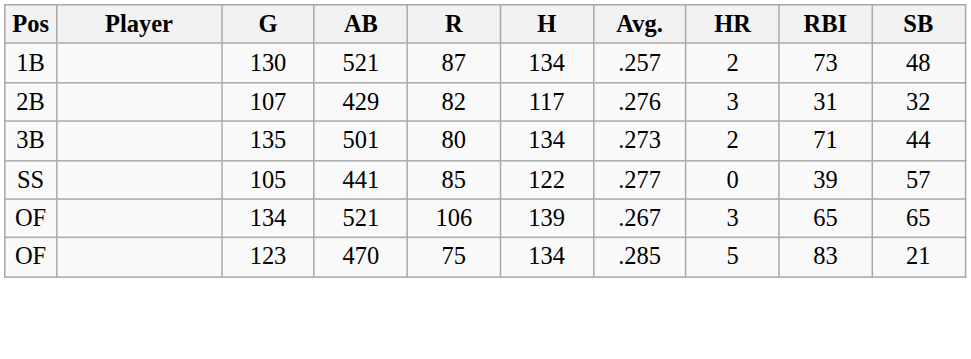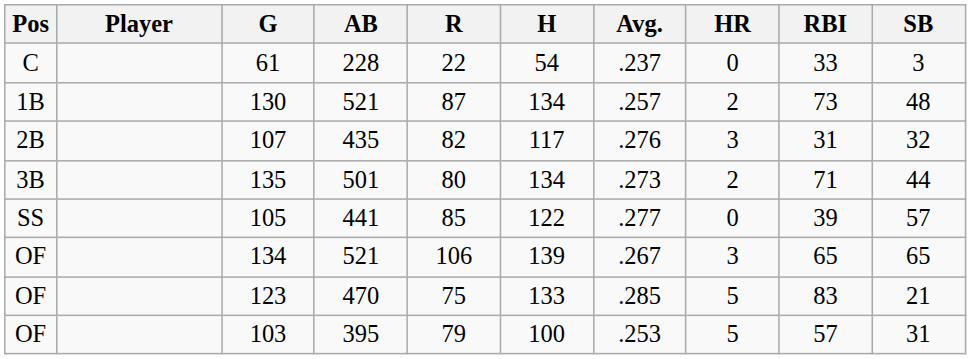 <table class="wikitable sortable">
 <tr>
 <th bgcolor="#DDDDFF" width="5%">Pos</th>
 <th bgcolor="#DDDDFF" width="16%">Player</th>
 <th bgcolor="#DDDDFF" width="9%">G</th>
 <th bgcolor="#DDDDFF" width="9%">AB</th>
 <th bgcolor="#DDDDFF" width="9%">R</th>
 <th bgcolor="#DDDDFF" width="9%">H</th>
 <th bgcolor="#DDDDFF" width="9%">Avg.</th>
 <th bgcolor="#DDDDFF" width="9%">HR</th>
 <th bgcolor="#DDDDFF" width="9%">RBI</th>
 <th bgcolor="#DDDDFF" width="9%">SB</th>
+</tr>
+<tr align="center">
+<td>C</td>
+<td></td>
+<td>61</td>
+<td>228</td>
+<td>22</td>
+<td>54</td>
+<td>.237</td>
+<td>0</td>
+<td>33</td>
+<td>3</td>
 </tr>
 <tr align="center">
 <td>1B</td>
 <td></td>
 <td>130</td>
 <td>521</td>
 <td>87</td>
 <td>134</td>
 <td>.257</td>
 <td>2</td>
 <td>73</td>
 <td>48</td>
 </tr>
 <tr align="center">
 <td>2B</td>
 <td></td>
 <td>107</td>
-<td>429</td>
+<td>435</td>
 <td>82</td>
 <td>117</td>
 <td>.276</td>
 <td>3</td>
 <td>31</td>
 <td>32</td>
 </tr>
 <tr align="center">
 <td>3B</td>
 <td></td>
 <td>135</td>
 <td>501</td>
 <td>80</td>
 <td>134</td>
 <td>.273</td>
 <td>2</td>
 <td>71</td>
 <td>44</td>
 </tr>
 <tr align="center">
 <td>SS</td>
 <td></td>
 <td>105</td>
 <td>441</td>
 <td>85</td>
 <td>122</td>
 <td>.277</td>
 <td>0</td>
 <td>39</td>
 <td>57</td>
 </tr>
 <tr align="center">
 <td>OF</td>
 <td></td>
 <td>134</td>
 <td>521</td>
 <td>106</td>
 <td>139</td>
 <td>.267</td>
 <td>3</td>
 <td>65</td>
 <td>65</td>
 </tr>
 <tr align="center">
 <td>OF</td>
 <td></td>
 <td>123</td>
 <td>470</td>
 <td>75</td>
-<td>134</td>
+<td>133</td>
 <td>.285</td>
 <td>5</td>
 <td>83</td>
 <td>21</td>
 </tr>
+<tr align="center">
+<td>OF</td>
+<td></td>
+<td>103</td>
+<td>395</td>
+<td>79</td>
+<td>100</td>
+<td>.253</td>
+<td>5</td>
+<td>57</td>
+<td>31</td>
+</tr>
 </table>
